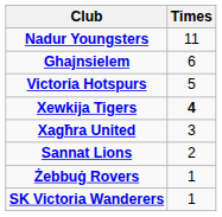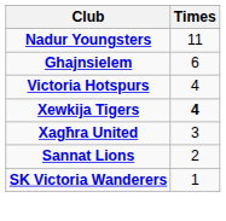 <table class="wikitable" style="text-align: center; margin: 0 auto;">
 <tr>
 <th>Club</th>
 <th>Times</th>
 </tr>
 <tr>
 <td><strong><a href='#'>Nadur Youngsters</a></strong></td>
 <td>11</td>
 </tr>
 <tr>
 <td><strong><a href='#'>Ghajnsielem</a></strong></td>
 <td>6</td>
 </tr>
 <tr>
 <td><strong><a href='#'>Victoria Hotspurs</a></strong></td>
-<td>5</td>
+<td>4</td>
 </tr>
 <tr>
 <td><strong><a href='#'>Xewkija Tigers</a></strong></td>
 <td><strong>4</strong></td>
 </tr>
 <tr>
 <td><strong><a href='#'>Xagħra United</a></strong></td>
 <td>3</td>
 </tr>
 <tr>
 <td><strong><a href='#'>Sannat Lions</a></strong></td>
 <td>2</td>
 </tr>
 <tr>
-<td><strong><a href='#'>Żebbuġ Rovers</a></strong></td>
-<td>1</td>
-</tr>
-<tr>
 <td><strong><a href='#'>SK Victoria Wanderers</a></strong></td>
 <td>1</td>
 </tr>
 </table>
